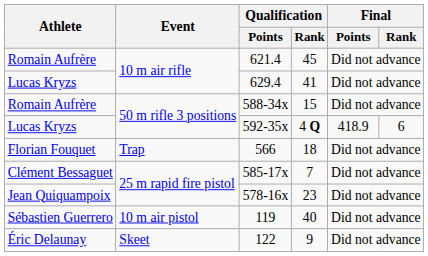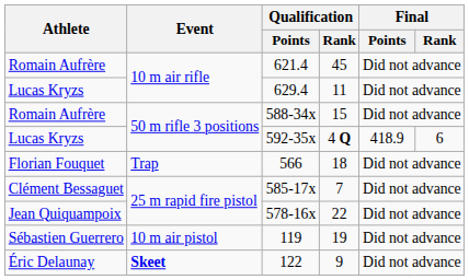 <table class="wikitable" style="font-size:90%">
 <tr>
 <th rowspan="2">Athlete</th>
 <th rowspan="2">Event</th>
 <th colspan=2>Qualification</th>
 <th colspan=2>Final</th>
 </tr>
 <tr style="font-size:95%">
 <th>Points</th>
 <th>Rank</th>
 <th>Points</th>
 <th>Rank</th>
 </tr>
 <tr align=center>
 <td align=left><a href='#'>Romain Aufrère</a></td>
 <td align=left rowspan="2"><a href='#'>10 m air rifle</a></td>
 <td>621.4</td>
 <td>45</td>
 <td colspan="2">Did not advance</td>
 </tr>
 <tr align=center>
 <td align=left><a href='#'>Lucas Kryzs</a></td>
 <td>629.4</td>
-<td>41</td>
+<td>11</td>
 <td colspan="2">Did not advance</td>
 </tr>
 <tr align=center>
 <td align=left><a href='#'>Romain Aufrère</a></td>
 <td align="left" rowspan="2"><a href='#'>50 m rifle 3 positions</a></td>
 <td>588-34x</td>
 <td>15</td>
 <td colspan="2">Did not advance</td>
 </tr>
 <tr align=center>
 <td align=left><a href='#'>Lucas Kryzs</a></td>
 <td>592-35x</td>
 <td>4 <strong>Q</strong></td>
 <td>418.9</td>
 <td>6</td>
 </tr>
 <tr align=center>
 <td align=left><a href='#'>Florian Fouquet</a></td>
 <td align=left><a href='#'>Trap</a></td>
 <td>566</td>
 <td>18</td>
 <td colspan="2">Did not advance</td>
 </tr>
 <tr align=center>
 <td align=left><a href='#'>Clément Bessaguet</a></td>
 <td align=left rowspan=2><a href='#'>25 m rapid fire pistol</a></td>
 <td>585-17x</td>
 <td>7</td>
 <td colspan="2">Did not advance</td>
 </tr>
 <tr align=center>
 <td align=left><a href='#'>Jean Quiquampoix</a></td>
 <td>578-16x</td>
-<td>23</td>
+<td>22</td>
 <td colspan="2">Did not advance</td>
 </tr>
 <tr align=center>
 <td align=left><a href='#'>Sébastien Guerrero</a></td>
 <td align=left><a href='#'>10 m air pistol</a></td>
 <td>119</td>
-<td>40</td>
+<td>19</td>
 <td colspan="2">Did not advance</td>
 </tr>
 <tr align=center>
 <td align=left><a href='#'>Éric Delaunay</a></td>
-<td align=left><a href='#'>Skeet</a></td>
+<td align=left><strong><a href='#'>Skeet</a></strong></td>
 <td>122</td>
 <td>9</td>
 <td colspan="2">Did not advance</td>
 </tr>
 </table>
